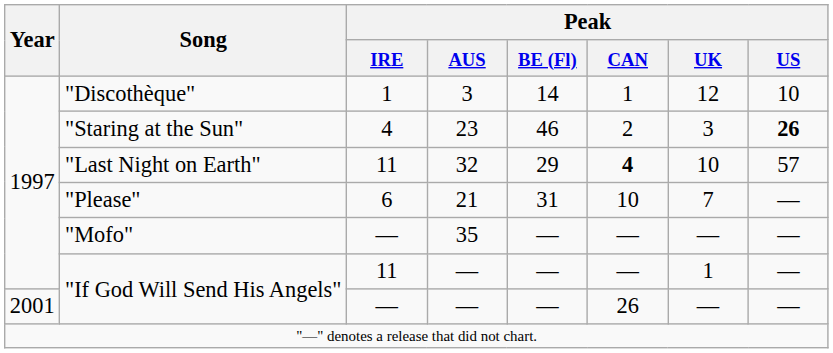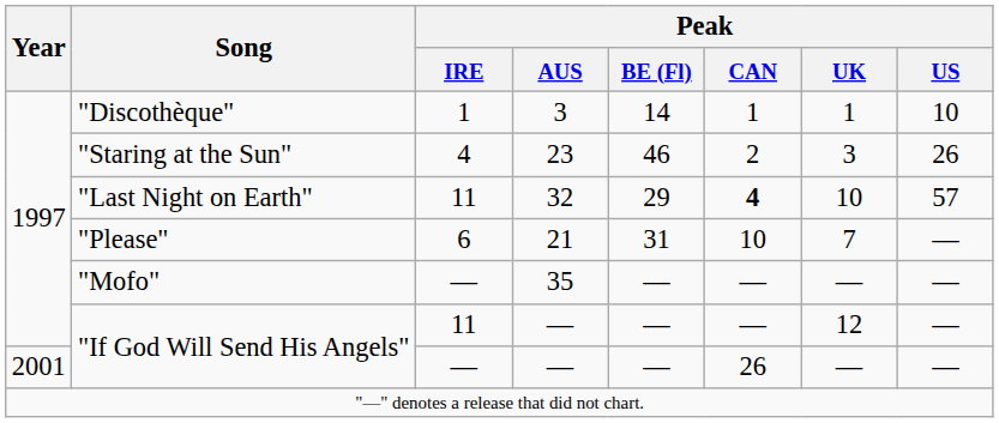 <table class="wikitable">
 <tr>
 <th rowspan="2">Year</th>
 <th rowspan="2">Song</th>
 <th colspan="6">Peak</th>
 </tr>
 <tr>
 <th style="width:50px;"><small><a href='#'>IRE</a></small><br></th>
 <th style="width:50px;"><small><a href='#'>AUS</a></small><br></th>
 <th style="width:50px;"><small><a href='#'>BE (Fl)</a></small><br></th>
 <th style="width:50px;"><small><a href='#'>CAN</a></small><br></th>
 <th style="width:50px;"><small><a href='#'>UK</a></small><br></th>
 <th style="width:50px;"><small><a href='#'>US</a></small><br></th>
 </tr>
 <tr>
 <td rowspan=6>1997</td>
 <td>"Discothèque"</td>
 <td style="text-align:center;">1</td>
 <td style="text-align:center;">3</td>
 <td style="text-align:center;">14</td>
 <td style="text-align:center;">1</td>
-<td style="text-align:center;">12</td>
+<td style="text-align:center;">1</td>
 <td style="text-align:center;">10</td>
 </tr>
 <tr>
 <td>"Staring at the Sun"</td>
 <td style="text-align:center;">4</td>
 <td style="text-align:center;">23</td>
 <td style="text-align:center;">46</td>
 <td style="text-align:center;">2</td>
 <td style="text-align:center;">3</td>
-<td style="text-align:center;"><strong>26</strong></td>
+<td style="text-align:center;">26</td>
 </tr>
 <tr>
 <td>"Last Night on Earth"</td>
 <td style="text-align:center;">11</td>
 <td style="text-align:center;">32</td>
 <td style="text-align:center;">29</td>
 <td style="text-align:center;"><strong>4</strong></td>
 <td style="text-align:center;">10</td>
 <td style="text-align:center;">57</td>
 </tr>
 <tr>
 <td>"Please"</td>
 <td style="text-align:center;">6</td>
 <td style="text-align:center;">21</td>
 <td style="text-align:center;">31</td>
 <td style="text-align:center;">10</td>
 <td style="text-align:center;">7</td>
 <td style="text-align:center;">—</td>
 </tr>
 <tr>
 <td>"Mofo"</td>
 <td style="text-align:center;">—</td>
 <td style="text-align:center;">35</td>
 <td style="text-align:center;">—</td>
 <td style="text-align:center;">—</td>
 <td style="text-align:center;">—</td>
 <td style="text-align:center;">—</td>
 </tr>
 <tr>
 <td rowspan=2>"If God Will Send His Angels"</td>
 <td style="text-align:center;">11</td>
 <td style="text-align:center;">—</td>
 <td style="text-align:center;">—</td>
 <td style="text-align:center;">—</td>
-<td style="text-align:center;">1</td>
+<td style="text-align:center;">12</td>
 <td style="text-align:center;">—</td>
 </tr>
 <tr>
 <td>2001</td>
 <td style="text-align:center;">—</td>
 <td style="text-align:center;">—</td>
 <td style="text-align:center;">—</td>
 <td style="text-align:center;">26</td>
 <td style="text-align:center;">—</td>
 <td style="text-align:center;">—</td>
 </tr>
 <tr>
 <td colspan="8" style="text-align:center; font-size:8pt;">"—" denotes a release that did not chart.</td>
 </tr>
 </table>
